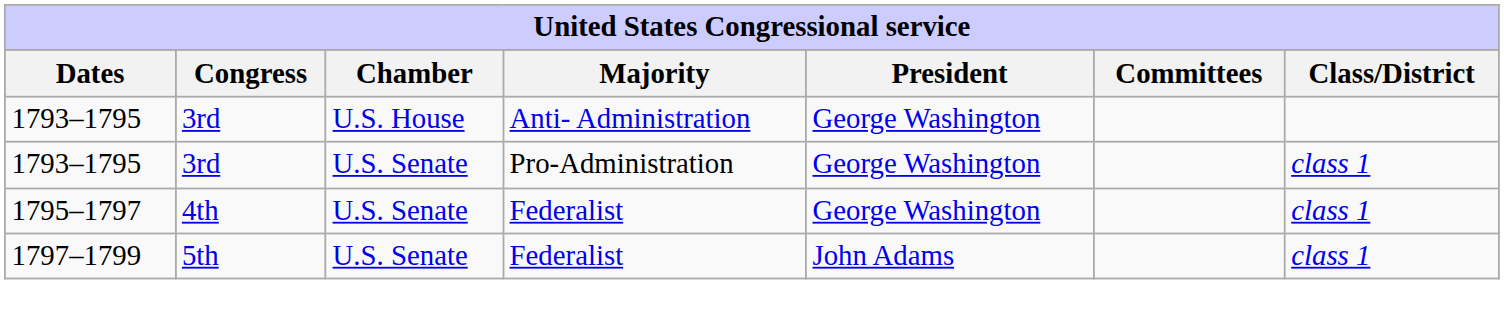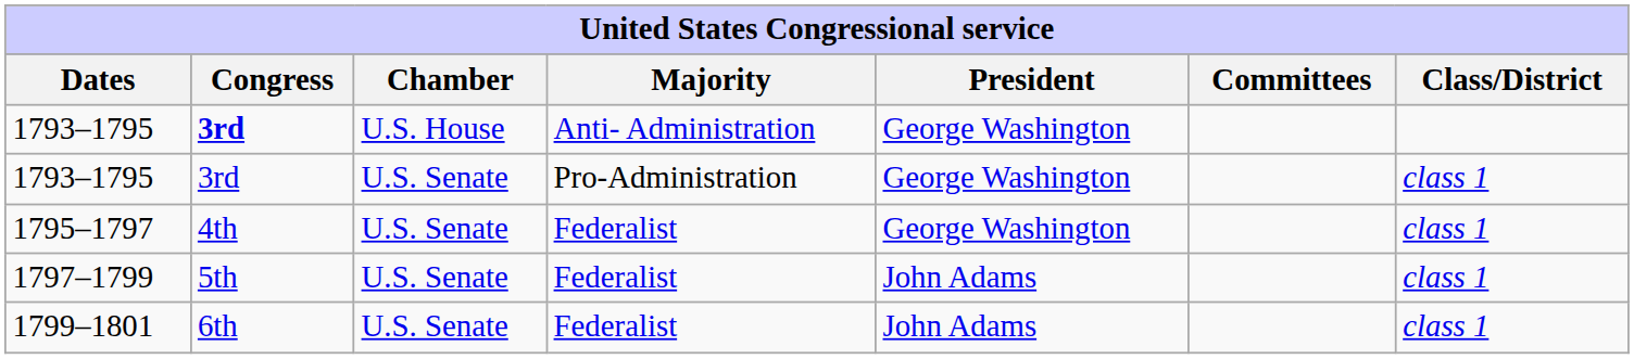 <table class=wikitable style="width: 94%" style="text-align: center;" align="center">
 <tr bgcolor=#cccccc>
 <th colspan=7 style="background: #ccccff;">United States Congressional service</th>
 </tr>
 <tr>
 <th><strong>Dates</strong></th>
 <th><strong>Congress</strong></th>
 <th><strong>Chamber</strong></th>
 <th><strong>Majority</strong></th>
 <th><strong>President</strong></th>
 <th><strong>Committees</strong></th>
 <th><strong>Class/District</strong></th>
 </tr>
 <tr>
 <td>1793–1795</td>
-<td><a href='#'>3rd</a></td>
+<td><strong><a href='#'>3rd</a></strong></td>
 <td><a href='#'>U.S. House</a></td>
 <td><a href='#'>Anti- Administration</a></td>
 <td><a href='#'>George Washington</a></td>
 <td></td>
 <td></td>
 </tr>
 <tr>
 <td>1793–1795</td>
 <td><a href='#'>3rd</a></td>
 <td><a href='#'>U.S. Senate</a></td>
 <td>Pro-Administration</td>
 <td><a href='#'>George Washington</a></td>
 <td></td>
 <td><a href='#'><em>class 1</em></a></td>
 </tr>
 <tr>
 <td>1795–1797</td>
 <td><a href='#'>4th</a></td>
 <td><a href='#'>U.S. Senate</a></td>
 <td><a href='#'>Federalist</a></td>
 <td><a href='#'>George Washington</a></td>
 <td></td>
 <td><a href='#'><em>class 1</em></a></td>
 </tr>
 <tr>
 <td>1797–1799</td>
 <td><a href='#'>5th</a></td>
 <td><a href='#'>U.S. Senate</a></td>
 <td><a href='#'>Federalist</a></td>
 <td><a href='#'>John Adams</a></td>
 <td></td>
 <td><a href='#'><em>class 1</em></a></td>
 </tr>
+<tr>
+<td>1799–1801</td>
+<td><a href='#'>6th</a></td>
+<td><a href='#'>U.S. Senate</a></td>
+<td><a href='#'>Federalist</a></td>
+<td><a href='#'>John Adams</a></td>
+<td></td>
+<td><a href='#'><em>class 1</em></a></td>
+</tr>
 </table>
